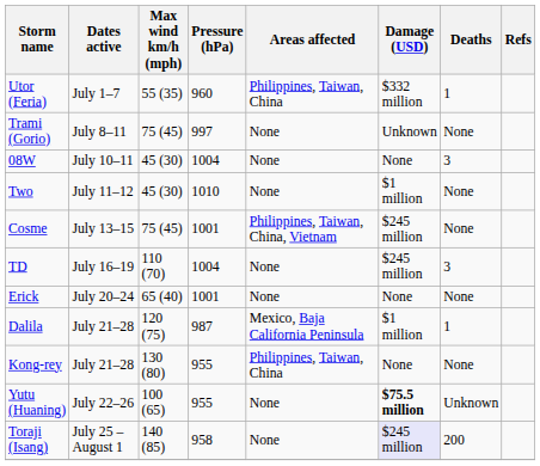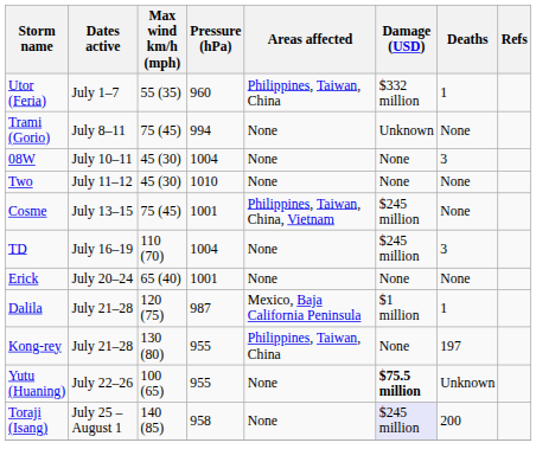 <table class="wikitable sortable">
 <tr>
 <th width="5%">Storm name</th>
 <th width="15%">Dates active</th>
 <th width="10%">Max wind<br>km/h (mph)</th>
 <th width="5%">Pressure<br>(hPa)</th>
 <th width="30%">Areas affected</th>
 <th width="10%">Damage<br>(<a href='#'>USD</a>)</th>
 <th width="5%">Deaths</th>
 <th width="5%">Refs</th>
 </tr>
 <tr>
 <td><a href='#'>Utor (Feria)</a></td>
 <td>July 1–7</td>
 <td>55 (35)</td>
 <td>960</td>
 <td><a href='#'>Philippines</a>, <a href='#'>Taiwan</a>, China</td>
 <td>$332 million</td>
 <td>1</td>
 <td></td>
 </tr>
 <tr>
 <td><a href='#'>Trami (Gorio)</a></td>
 <td>July 8–11</td>
 <td>75 (45)</td>
-<td>997</td>
+<td>994</td>
 <td>None</td>
 <td>Unknown</td>
 <td>None</td>
 <td></td>
 </tr>
 <tr>
 <td><a href='#'>08W</a></td>
 <td>July 10–11</td>
 <td>45 (30)</td>
 <td>1004</td>
 <td>None</td>
 <td>None</td>
 <td>3</td>
 <td></td>
 </tr>
 <tr>
 <td><a href='#'>Two</a></td>
 <td>July 11–12</td>
 <td>45 (30)</td>
 <td>1010</td>
 <td>None</td>
-<td>$1 million</td>
+<td>None</td>
 <td>None</td>
 <td></td>
 </tr>
 <tr>
 <td><a href='#'>Cosme</a></td>
 <td>July 13–15</td>
 <td>75 (45)</td>
 <td>1001</td>
 <td><a href='#'>Philippines</a>, <a href='#'>Taiwan</a>, China, <a href='#'>Vietnam</a></td>
 <td>$245 million</td>
 <td>None</td>
 <td></td>
 </tr>
 <tr>
 <td><a href='#'>TD</a></td>
 <td>July 16–19</td>
 <td>110 (70)</td>
 <td>1004</td>
 <td>None</td>
 <td>$245 million</td>
 <td>3</td>
 <td></td>
 </tr>
 <tr>
 <td><a href='#'>Erick</a></td>
 <td>July 20–24</td>
 <td>65 (40)</td>
 <td>1001</td>
 <td>None</td>
 <td>None</td>
 <td>None</td>
 <td></td>
 </tr>
 <tr>
 <td><a href='#'>Dalila</a></td>
 <td>July 21–28</td>
 <td>120 (75)</td>
 <td>987</td>
 <td>Mexico, <a href='#'>Baja California Peninsula</a></td>
 <td>$1 million</td>
 <td>1</td>
 <td></td>
 </tr>
 <tr>
 <td><a href='#'>Kong-rey</a></td>
 <td>July 21–28</td>
 <td>130 (80)</td>
 <td>955</td>
 <td><a href='#'>Philippines</a>, <a href='#'>Taiwan</a>, China</td>
 <td>None</td>
-<td>None</td>
+<td>197</td>
 <td></td>
 </tr>
 <tr>
 <td><a href='#'>Yutu (Huaning)</a></td>
 <td>July 22–26</td>
 <td>100 (65)</td>
 <td>955</td>
 <td>None</td>
 <td><strong>$75.5 million</strong></td>
 <td>Unknown</td>
 <td></td>
 </tr>
 <tr>
 <td><a href='#'>Toraji (Isang)</a></td>
 <td>July 25 – August 1</td>
 <td>140 (85)</td>
 <td>958</td>
 <td>None</td>
 <td style="background: lavender;">$245 million</td>
 <td>200</td>
 <td></td>
 </tr>
 <tr>
 </tr>
 </table>
